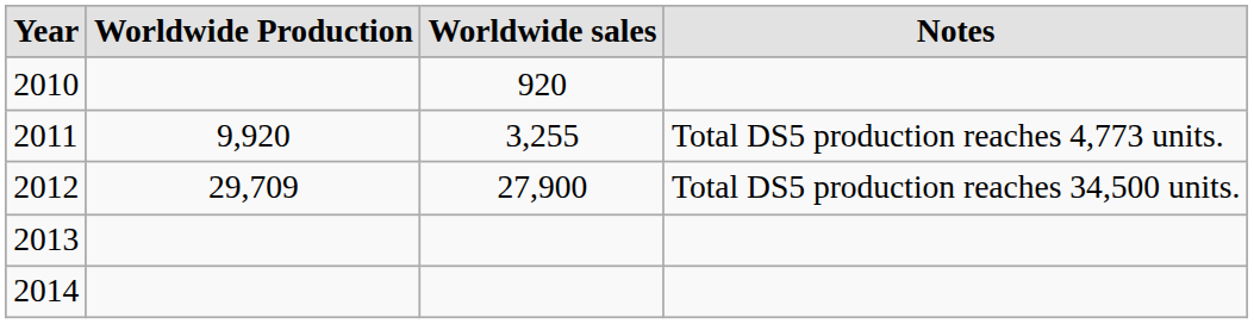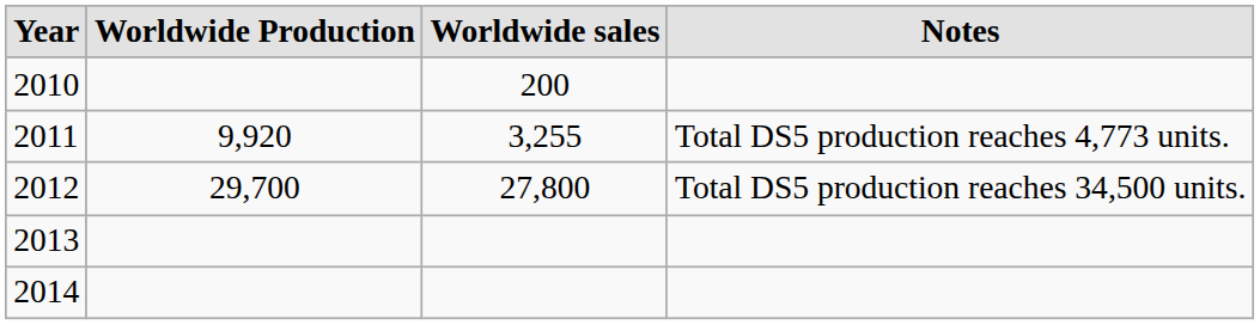 <table class="wikitable" style=";">
 <tr align="center">
 <td style="background:#e2e2e2;"><strong>Year</strong></td>
 <td style="background:#e2e2e2;"><strong>Worldwide Production</strong></td>
 <td style="background:#e2e2e2;"><strong>Worldwide sales</strong></td>
 <td style="background:#e2e2e2;"><strong>Notes</strong></td>
 </tr>
 <tr>
 <td>2010</td>
 <td></td>
-<td align="center">920</td>
+<td align="center">200</td>
 <td></td>
 </tr>
 <tr>
 <td>2011</td>
 <td align="center">9,920</td>
 <td align="center">3,255</td>
 <td>Total DS5 production reaches 4,773 units.</td>
 </tr>
 <tr>
 <td>2012</td>
-<td align="center">29,709</td>
-<td align="center">27,900</td>
+<td align="center">29,700</td>
+<td align="center">27,800</td>
 <td>Total DS5 production reaches 34,500 units.</td>
 </tr>
 <tr>
 <td>2013</td>
 <td></td>
 <td></td>
 <td></td>
 </tr>
 <tr>
 <td>2014</td>
 <td></td>
 <td></td>
 <td></td>
 </tr>
 </table>
